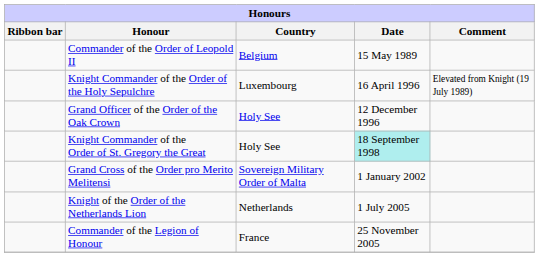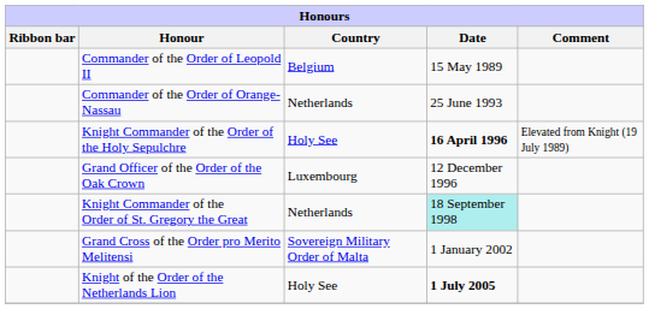 <table class="wikitable" style="width:60%;">
 <tr style="background:#ccf; text-align:center;">
 <td colspan=5><strong>Honours</strong></td>
 </tr>
 <tr>
 <th style="width:80px;">Ribbon bar</th>
 <th>Honour</th>
 <th>Country</th>
 <th>Date</th>
 <th>Comment</th>
 </tr>
 <tr>
 <td></td>
 <td><a href='#'>Commander</a> of the <a href='#'>Order of Leopold II</a></td>
 <td><a href='#'>Belgium</a></td>
 <td>15 May 1989</td>
 <td></td>
 </tr>
 <tr>
 <td></td>
+<td><a href='#'>Commander</a> of the <a href='#'>Order of Orange-Nassau</a></td>
+<td>Netherlands</td>
+<td>25 June 1993</td>
+<td></td>
+</tr>
+<tr>
+<td></td>
 <td><a href='#'>Knight Commander</a> of the <a href='#'>Order of the Holy Sepulchre</a></td>
-<td>Luxembourg</td>
-<td>16 April 1996</td>
+<td><a href='#'>Holy See</a></td>
+<td><strong>16 April 1996</strong></td>
 <td><small>Elevated from Knight (19 July 1989)</small></td>
 </tr>
 <tr>
 <td></td>
 <td><a href='#'>Grand Officer</a> of the <a href='#'>Order of the Oak Crown</a></td>
-<td><a href='#'>Holy See</a></td>
+<td>Luxembourg</td>
 <td>12 December 1996</td>
 <td></td>
 </tr>
 <tr>
 <td></td>
 <td><a href='#'>Knight Commander</a> of the <br> <a href='#'>Order of St. Gregory the Great</a></td>
-<td>Holy See</td>
+<td>Netherlands</td>
 <td style="background: paleturquoise;">18 September 1998</td>
 <td></td>
 </tr>
 <tr>
 <td></td>
 <td><a href='#'>Grand Cross</a> of the <a href='#'>Order pro Merito Melitensi</a></td>
 <td><a href='#'>Sovereign Military Order of Malta</a></td>
 <td>1 January 2002</td>
 <td></td>
 </tr>
 <tr>
 <td></td>
 <td><a href='#'>Knight</a> of the <a href='#'>Order of the Netherlands Lion</a></td>
-<td>Netherlands</td>
-<td>1 July 2005</td>
-<td></td>
-</tr>
-<tr>
-<td></td>
-<td><a href='#'>Commander</a> of the <a href='#'>Legion of Honour</a></td>
-<td>France</td>
-<td>25 November 2005</td>
+<td>Holy See</td>
+<td><strong>1 July 2005</strong></td>
 <td></td>
 </tr>
 <tr>
 </tr>
 </table>
